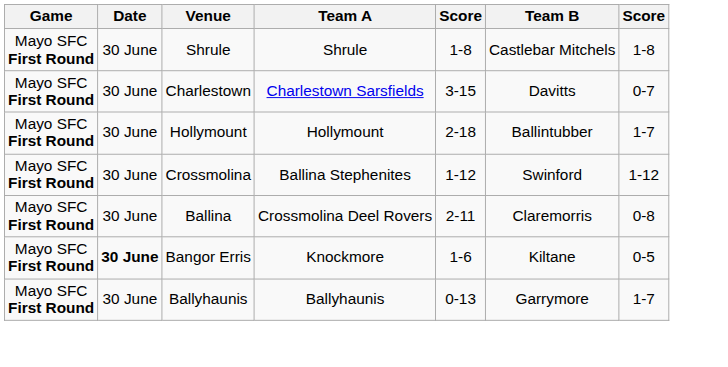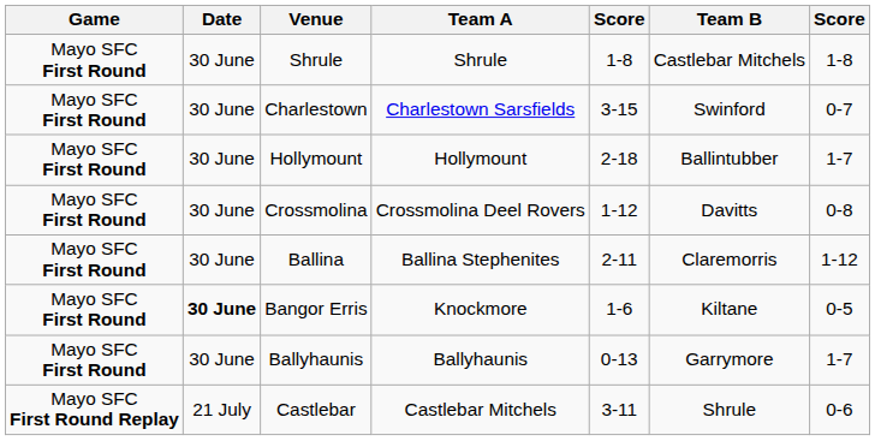 <table class="wikitable">
 <tr>
 <th>Game</th>
 <th>Date</th>
 <th>Venue</th>
 <th>Team A</th>
 <th>Score</th>
 <th>Team B</th>
 <th>Score</th>
 </tr>
 <tr align="center">
 <td>Mayo SFC<br><strong>First Round</strong></td>
 <td>30 June</td>
 <td>Shrule</td>
 <td>Shrule</td>
 <td>1-8</td>
 <td>Castlebar Mitchels</td>
 <td>1-8</td>
 </tr>
 <tr align="center">
 <td>Mayo SFC<br><strong>First Round</strong></td>
 <td>30 June</td>
 <td>Charlestown</td>
 <td><a href='#'>Charlestown Sarsfields</a></td>
 <td>3-15</td>
-<td>Davitts</td>
+<td>Swinford</td>
 <td>0-7</td>
 </tr>
 <tr align="center">
 <td>Mayo SFC<br><strong>First Round</strong></td>
 <td>30 June</td>
 <td>Hollymount</td>
 <td>Hollymount</td>
 <td>2-18</td>
 <td>Ballintubber</td>
 <td>1-7</td>
 </tr>
 <tr align="center">
 <td>Mayo SFC<br><strong>First Round</strong></td>
 <td>30 June</td>
 <td>Crossmolina</td>
-<td>Ballina Stephenites</td>
+<td>Crossmolina Deel Rovers</td>
 <td>1-12</td>
-<td>Swinford</td>
-<td>1-12</td>
+<td>Davitts</td>
+<td>0-8</td>
 </tr>
 <tr align="center">
 <td>Mayo SFC<br><strong>First Round</strong></td>
 <td>30 June</td>
 <td>Ballina</td>
-<td>Crossmolina Deel Rovers</td>
+<td>Ballina Stephenites</td>
 <td>2-11</td>
 <td>Claremorris</td>
-<td>0-8</td>
+<td>1-12</td>
 </tr>
 <tr align="center">
 <td>Mayo SFC<br><strong>First Round</strong></td>
 <td><strong>30 June</strong></td>
 <td>Bangor Erris</td>
 <td>Knockmore</td>
 <td>1-6</td>
 <td>Kiltane</td>
 <td>0-5</td>
 </tr>
 <tr align="center">
 <td>Mayo SFC<br><strong>First Round</strong></td>
 <td>30 June</td>
 <td>Ballyhaunis</td>
 <td>Ballyhaunis</td>
 <td>0-13</td>
 <td>Garrymore</td>
 <td>1-7</td>
 </tr>
+<tr align="center">
+<td>Mayo SFC<br><strong>First Round Replay</strong></td>
+<td>21 July</td>
+<td>Castlebar</td>
+<td>Castlebar Mitchels</td>
+<td>3-11</td>
+<td>Shrule</td>
+<td>0-6</td>
+</tr>
 </table>
